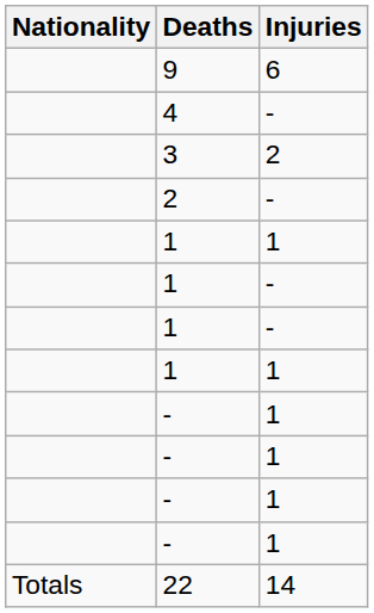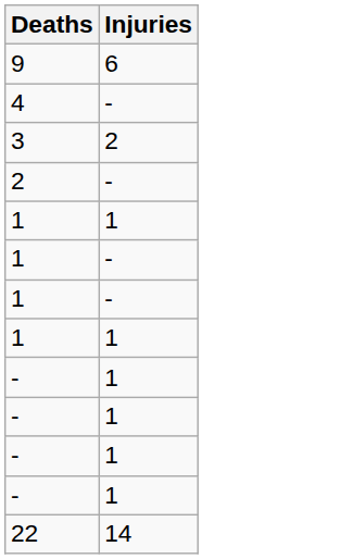 <table class="wikitable">
 <tr>
-<th>Nationality</th>
 <th>Deaths</th>
 <th>Injuries</th>
 </tr>
 <tr>
-<td></td>
 <td>9</td>
 <td>6</td>
 </tr>
 <tr>
-<td></td>
 <td>4</td>
 <td>-</td>
 </tr>
 <tr>
-<td></td>
 <td>3</td>
 <td>2</td>
 </tr>
 <tr>
-<td></td>
 <td>2</td>
 <td>-</td>
 </tr>
 <tr>
-<td></td>
 <td>1</td>
 <td>1</td>
 </tr>
 <tr>
-<td></td>
 <td>1</td>
 <td>-</td>
 </tr>
 <tr>
-<td></td>
 <td>1</td>
 <td>-</td>
 </tr>
 <tr>
-<td></td>
 <td>1</td>
 <td>1</td>
 </tr>
 <tr>
-<td></td>
 <td>-</td>
 <td>1</td>
 </tr>
 <tr>
-<td></td>
 <td>-</td>
 <td>1</td>
 </tr>
 <tr>
-<td></td>
 <td>-</td>
 <td>1</td>
 </tr>
 <tr>
-<td></td>
 <td>-</td>
 <td>1</td>
 </tr>
 <tr>
-<td>Totals</td>
 <td>22</td>
 <td>14</td>
 </tr>
 </table>
